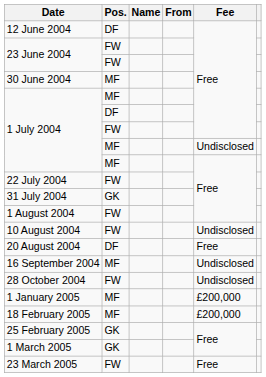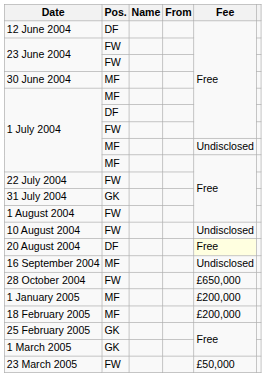 <table class="wikitable">
 <tr>
 <th>Date</th>
 <th>Pos.</th>
 <th>Name</th>
 <th>From</th>
 <th>Fee</th>
 <th></th>
 </tr>
 <tr>
 <td>12 June 2004</td>
 <td>DF</td>
 <td></td>
 <td></td>
 <td rowspan="7">Free</td>
 <td></td>
 </tr>
 <tr>
 <td rowspan="2">23 June 2004</td>
 <td>FW</td>
 <td></td>
 <td></td>
 <td></td>
 </tr>
 <tr>
 <td>FW</td>
 <td></td>
 <td></td>
 <td></td>
 </tr>
 <tr>
 <td>30 June 2004</td>
 <td>MF</td>
 <td></td>
 <td></td>
 <td></td>
 </tr>
 <tr>
 <td rowspan="5">1 July 2004</td>
 <td>MF</td>
 <td></td>
 <td></td>
 <td></td>
 </tr>
 <tr>
 <td>DF</td>
 <td></td>
 <td></td>
 <td></td>
 </tr>
 <tr>
 <td>FW</td>
 <td></td>
 <td></td>
 <td></td>
 </tr>
 <tr>
 <td>MF</td>
 <td></td>
 <td></td>
 <td>Undisclosed</td>
 <td></td>
 </tr>
 <tr>
 <td>MF</td>
 <td></td>
 <td></td>
 <td rowspan="4">Free</td>
 <td></td>
 </tr>
 <tr>
 <td>22 July 2004</td>
 <td>FW</td>
 <td></td>
 <td></td>
 <td></td>
 </tr>
 <tr>
 <td>31 July 2004</td>
 <td>GK</td>
 <td></td>
 <td></td>
 <td></td>
 </tr>
 <tr>
 <td>1 August 2004</td>
 <td>FW</td>
 <td></td>
 <td></td>
 <td></td>
 </tr>
 <tr>
 <td>10 August 2004</td>
 <td>FW</td>
 <td></td>
 <td></td>
 <td>Undisclosed</td>
 <td></td>
 </tr>
 <tr>
 <td>20 August 2004</td>
 <td>DF</td>
 <td></td>
 <td></td>
-<td>Free</td>
+<td style="background: lightyellow;">Free</td>
 <td></td>
 </tr>
 <tr>
 <td>16 September 2004</td>
 <td>MF</td>
 <td></td>
 <td></td>
 <td>Undisclosed</td>
 <td></td>
 </tr>
 <tr>
 <td>28 October 2004</td>
 <td>FW</td>
 <td></td>
 <td></td>
-<td>Undisclosed</td>
+<td>£650,000</td>
 <td></td>
 </tr>
 <tr>
 <td>1 January 2005</td>
 <td>MF</td>
 <td></td>
 <td></td>
 <td>£200,000</td>
 <td></td>
 </tr>
 <tr>
 <td>18 February 2005</td>
 <td>MF</td>
 <td></td>
 <td></td>
 <td>£200,000</td>
 <td></td>
 </tr>
 <tr>
 <td>25 February 2005</td>
 <td>GK</td>
 <td></td>
 <td></td>
 <td rowspan="2">Free</td>
 <td></td>
 </tr>
 <tr>
 <td>1 March 2005</td>
 <td>GK</td>
 <td></td>
 <td></td>
 <td></td>
 </tr>
 <tr>
 <td>23 March 2005</td>
 <td>FW</td>
 <td></td>
 <td></td>
-<td>Free</td>
+<td>£50,000</td>
 <td></td>
 </tr>
 </table>
